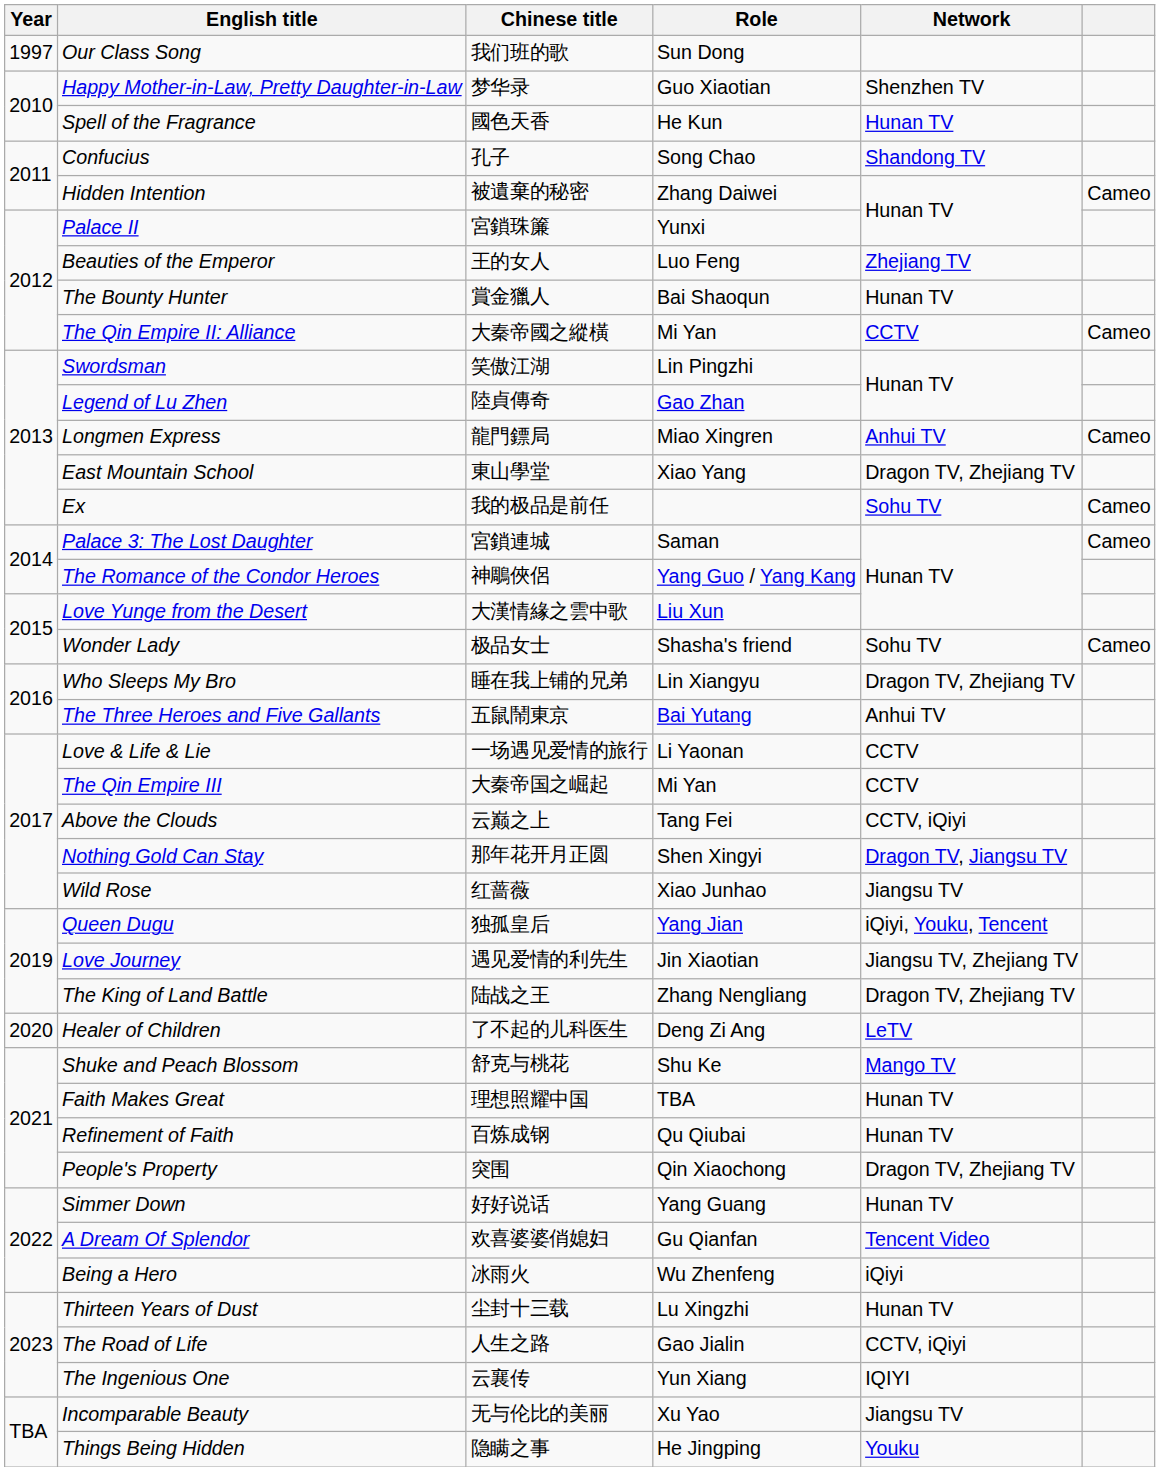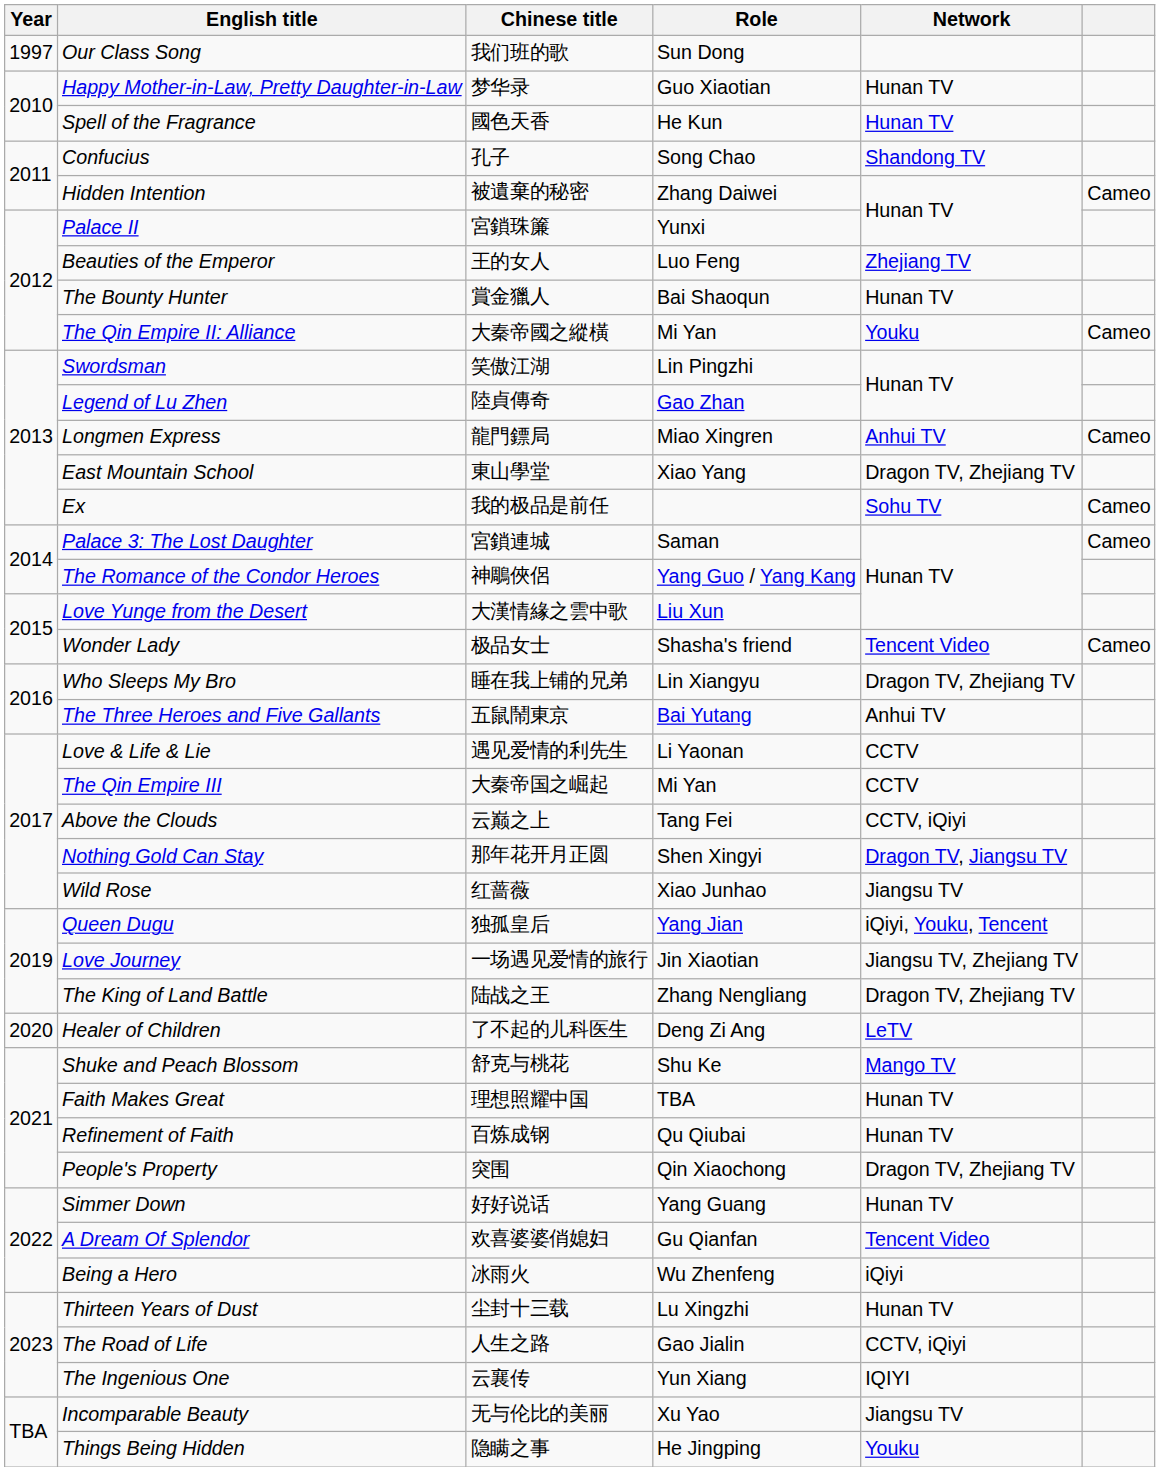 <table class="wikitable sortable">
 <tr>
 <th>Year</th>
 <th>English title</th>
 <th>Chinese title</th>
 <th>Role</th>
 <th>Network</th>
 <th class="unsortable"></th>
 </tr>
 <tr>
 <td>1997</td>
 <td><em>Our Class Song</em></td>
 <td>我们班的歌</td>
 <td>Sun Dong</td>
 <td></td>
 <td></td>
 </tr>
 <tr>
 <td rowspan=2>2010</td>
 <td><em><a href='#'>Happy Mother-in-Law, Pretty Daughter-in-Law</a></em></td>
 <td>梦华录</td>
 <td>Guo Xiaotian</td>
-<td>Shenzhen TV</td>
+<td>Hunan TV</td>
 <td></td>
 </tr>
 <tr>
 <td><em>Spell of the Fragrance</em></td>
 <td>國色天香</td>
 <td>He Kun</td>
 <td><a href='#'>Hunan TV</a></td>
 <td></td>
 </tr>
 <tr>
 <td rowspan=2>2011</td>
 <td><em>Confucius</em></td>
 <td>孔子</td>
 <td>Song Chao</td>
 <td><a href='#'>Shandong TV</a></td>
 <td></td>
 </tr>
 <tr>
 <td><em>Hidden Intention</em></td>
 <td>被遺棄的秘密</td>
 <td>Zhang Daiwei</td>
 <td rowspan=2>Hunan TV</td>
 <td>Cameo</td>
 </tr>
 <tr>
 <td rowspan=4>2012</td>
 <td><em><a href='#'>Palace II</a></em></td>
 <td>宮鎖珠簾</td>
 <td>Yunxi</td>
 <td></td>
 </tr>
 <tr>
 <td><em>Beauties of the Emperor</em></td>
 <td>王的女人</td>
 <td>Luo Feng</td>
 <td><a href='#'>Zhejiang TV</a></td>
 <td></td>
 </tr>
 <tr>
 <td><em>The Bounty Hunter</em></td>
 <td>賞金獵人</td>
 <td>Bai Shaoqun</td>
 <td>Hunan TV</td>
 <td></td>
 </tr>
 <tr>
 <td><em><a href='#'>The Qin Empire II: Alliance</a></em></td>
 <td>大秦帝國之縱橫</td>
 <td>Mi Yan</td>
-<td><a href='#'>CCTV</a></td>
+<td><a href='#'>Youku</a></td>
 <td>Cameo</td>
 </tr>
 <tr>
 <td rowspan=5>2013</td>
 <td><em><a href='#'>Swordsman</a></em></td>
 <td>笑傲江湖</td>
 <td>Lin Pingzhi</td>
 <td rowspan=2>Hunan TV</td>
 <td></td>
 </tr>
 <tr>
 <td><em><a href='#'>Legend of Lu Zhen</a></em></td>
 <td>陸貞傳奇</td>
 <td><a href='#'>Gao Zhan</a></td>
 <td></td>
 </tr>
 <tr>
 <td><em>Longmen Express</em></td>
 <td>龍門鏢局</td>
 <td>Miao Xingren</td>
 <td><a href='#'>Anhui TV </a></td>
 <td>Cameo</td>
 </tr>
 <tr>
 <td><em>East Mountain School</em></td>
 <td>東山學堂</td>
 <td>Xiao Yang</td>
 <td>Dragon TV, Zhejiang TV</td>
 <td></td>
 </tr>
 <tr>
 <td><em>Ex</em></td>
 <td>我的极品是前任</td>
 <td></td>
 <td><a href='#'>Sohu TV</a></td>
 <td>Cameo</td>
 </tr>
 <tr>
 <td rowspan=2>2014</td>
 <td><em><a href='#'>Palace 3: The Lost Daughter</a></em></td>
 <td>宮鎖連城</td>
 <td>Saman</td>
 <td rowspan=3>Hunan TV</td>
 <td>Cameo</td>
 </tr>
 <tr>
 <td><em><a href='#'>The Romance of the Condor Heroes</a></em></td>
 <td>神鵰俠侶</td>
 <td><a href='#'>Yang Guo</a> / <a href='#'>Yang Kang</a></td>
 <td></td>
 </tr>
 <tr>
 <td rowspan=2>2015</td>
 <td><em><a href='#'>Love Yunge from the Desert</a></em></td>
 <td>大漢情緣之雲中歌</td>
 <td><a href='#'>Liu Xun</a></td>
 <td></td>
 </tr>
 <tr>
 <td><em>Wonder Lady</em></td>
 <td>极品女士</td>
 <td>Shasha's friend</td>
-<td>Sohu TV</td>
+<td><a href='#'>Tencent Video</a></td>
 <td>Cameo</td>
 </tr>
 <tr>
 <td rowspan=2>2016</td>
 <td><em>Who Sleeps My Bro</em></td>
 <td>睡在我上铺的兄弟</td>
 <td>Lin Xiangyu</td>
 <td>Dragon TV, Zhejiang TV</td>
 <td></td>
 </tr>
 <tr>
 <td><em><a href='#'>The Three Heroes and Five Gallants</a></em></td>
 <td>五鼠鬧東京</td>
 <td><a href='#'>Bai Yutang</a></td>
 <td>Anhui TV</td>
 <td></td>
 </tr>
 <tr>
 <td rowspan=5>2017</td>
 <td><em>Love & Life & Lie</em></td>
-<td>一场遇见爱情的旅行</td>
+<td>遇见爱情的利先生</td>
 <td>Li Yaonan</td>
 <td>CCTV</td>
 <td></td>
 </tr>
 <tr>
 <td><em><a href='#'>The Qin Empire III</a></em></td>
 <td>大秦帝国之崛起</td>
 <td>Mi Yan</td>
 <td>CCTV</td>
 <td></td>
 </tr>
 <tr>
 <td><em>Above the Clouds</em></td>
 <td>云巅之上</td>
 <td>Tang Fei</td>
 <td>CCTV, iQiyi</td>
 <td></td>
 </tr>
 <tr>
 <td><em><a href='#'>Nothing Gold Can Stay</a></em></td>
 <td>那年花开月正圆</td>
 <td>Shen Xingyi</td>
 <td><a href='#'>Dragon TV</a>, <a href='#'>Jiangsu TV</a></td>
 <td></td>
 </tr>
 <tr>
 <td><em>Wild Rose</em></td>
 <td>红蔷薇</td>
 <td>Xiao Junhao</td>
 <td>Jiangsu TV</td>
 <td></td>
 </tr>
 <tr>
 <td rowspan=3>2019</td>
 <td><em><a href='#'>Queen Dugu</a></em></td>
 <td>独孤皇后</td>
 <td><a href='#'>Yang Jian</a></td>
 <td>iQiyi, <a href='#'>Youku</a>, <a href='#'>Tencent</a></td>
 <td></td>
 </tr>
 <tr>
 <td><em><a href='#'>Love Journey</a></em></td>
-<td>遇见爱情的利先生</td>
+<td>一场遇见爱情的旅行</td>
 <td>Jin Xiaotian</td>
 <td>Jiangsu TV, Zhejiang TV</td>
 <td></td>
 </tr>
 <tr>
 <td><em>The King of Land Battle</em></td>
 <td>陆战之王</td>
 <td>Zhang Nengliang</td>
 <td>Dragon TV, Zhejiang TV</td>
 <td></td>
 </tr>
 <tr>
 <td>2020</td>
 <td><em>Healer of Children</em></td>
 <td>了不起的儿科医生</td>
 <td>Deng Zi Ang</td>
 <td><a href='#'>LeTV</a></td>
 <td></td>
 </tr>
 <tr>
 <td rowspan=4>2021</td>
 <td><em>Shuke and Peach Blossom</em></td>
 <td>舒克与桃花</td>
 <td>Shu Ke</td>
 <td><a href='#'>Mango TV</a></td>
 <td></td>
 </tr>
 <tr>
 <td><em>Faith Makes Great</em></td>
 <td>理想照耀中国</td>
 <td>TBA</td>
 <td>Hunan TV</td>
 <td></td>
 </tr>
 <tr>
 <td><em>Refinement of Faith</em></td>
 <td>百炼成钢</td>
 <td>Qu Qiubai</td>
 <td>Hunan TV</td>
 <td></td>
 </tr>
 <tr>
 <td><em>People's Property</em></td>
 <td>突围</td>
 <td>Qin Xiaochong</td>
 <td>Dragon TV, Zhejiang TV</td>
 <td></td>
 </tr>
 <tr>
 <td rowspan=3>2022</td>
 <td><em>Simmer Down </em></td>
 <td>好好说话</td>
 <td>Yang Guang</td>
 <td>Hunan TV</td>
 <td></td>
 </tr>
 <tr>
 <td><em><a href='#'>A Dream Of Splendor</a></em></td>
 <td>欢喜婆婆俏媳妇</td>
 <td>Gu Qianfan</td>
 <td><a href='#'>Tencent Video</a></td>
 <td></td>
 </tr>
 <tr>
 <td><em>Being a Hero</em></td>
 <td>冰雨火</td>
 <td>Wu Zhenfeng</td>
 <td>iQiyi</td>
 <td></td>
 </tr>
 <tr>
 <td rowspan=3>2023</td>
 <td><em>Thirteen Years of Dust</em></td>
 <td>尘封十三载</td>
 <td>Lu Xingzhi</td>
 <td>Hunan TV</td>
 <td></td>
 </tr>
 <tr>
 <td><em>The Road of Life</em></td>
 <td>人生之路</td>
 <td>Gao Jialin</td>
 <td>CCTV, iQiyi</td>
 <td></td>
 </tr>
 <tr>
 <td><em>The Ingenious One</em></td>
 <td>云襄传</td>
 <td>Yun Xiang</td>
 <td>IQIYI</td>
 <td></td>
 </tr>
 <tr>
 <td rowspan=2>TBA</td>
 <td><em>Incomparable Beauty</em></td>
 <td>无与伦比的美丽</td>
 <td>Xu Yao</td>
 <td>Jiangsu TV</td>
 <td></td>
 </tr>
 <tr>
 <td><em>Things Being Hidden</em></td>
 <td>隐瞒之事</td>
 <td>He Jingping</td>
 <td><a href='#'>Youku</a></td>
 <td></td>
 </tr>
 </table>
